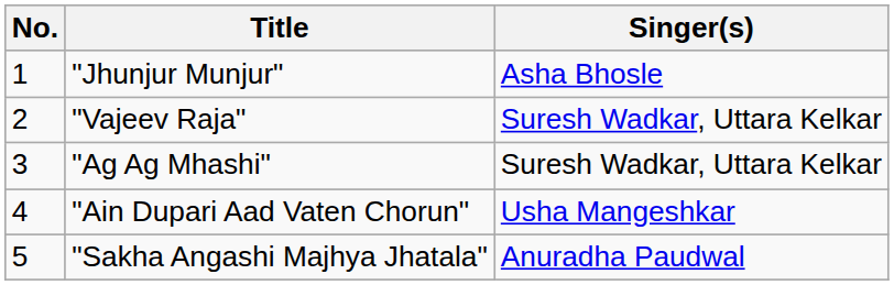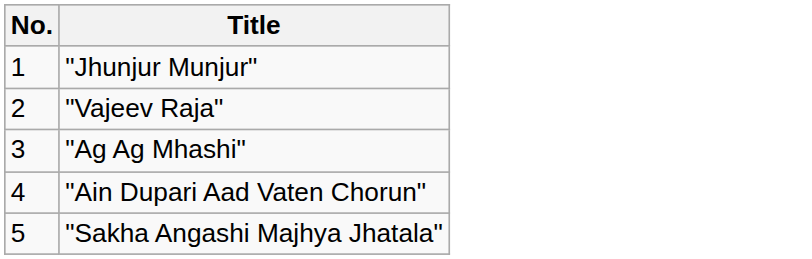 <table class="wikitable">
 <tr>
 <th>No.</th>
 <th>Title</th>
-<th>Singer(s)</th>
 </tr>
 <tr>
 <td>1</td>
 <td>"Jhunjur Munjur"</td>
-<td><a href='#'>Asha Bhosle</a></td>
 </tr>
 <tr>
 <td>2</td>
 <td>"Vajeev Raja"</td>
-<td><a href='#'>Suresh Wadkar</a>, Uttara Kelkar</td>
 </tr>
 <tr>
 <td>3</td>
 <td>"Ag Ag Mhashi"</td>
-<td>Suresh Wadkar, Uttara Kelkar</td>
 </tr>
 <tr>
 <td>4</td>
 <td>"Ain Dupari Aad Vaten Chorun"</td>
-<td><a href='#'>Usha Mangeshkar</a></td>
 </tr>
 <tr>
 <td>5</td>
 <td>"Sakha Angashi Majhya Jhatala"</td>
-<td><a href='#'>Anuradha Paudwal</a></td>
 </tr>
 </table>
